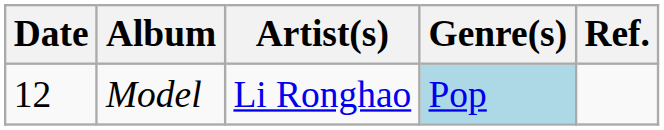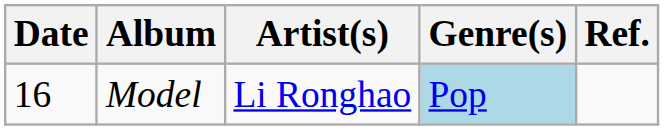 <table class="wikitable">
 <tr>
 <th>Date</th>
 <th>Album</th>
 <th>Artist(s)</th>
 <th>Genre(s)</th>
 <th>Ref.</th>
 </tr>
 <tr>
-<td>12</td>
+<td>16</td>
 <td><em>Model</em></td>
 <td><a href='#'>Li Ronghao</a></td>
 <td style="background: lightblue;"><a href='#'>Pop</a></td>
 <td></td>
 </tr>
 </table>
